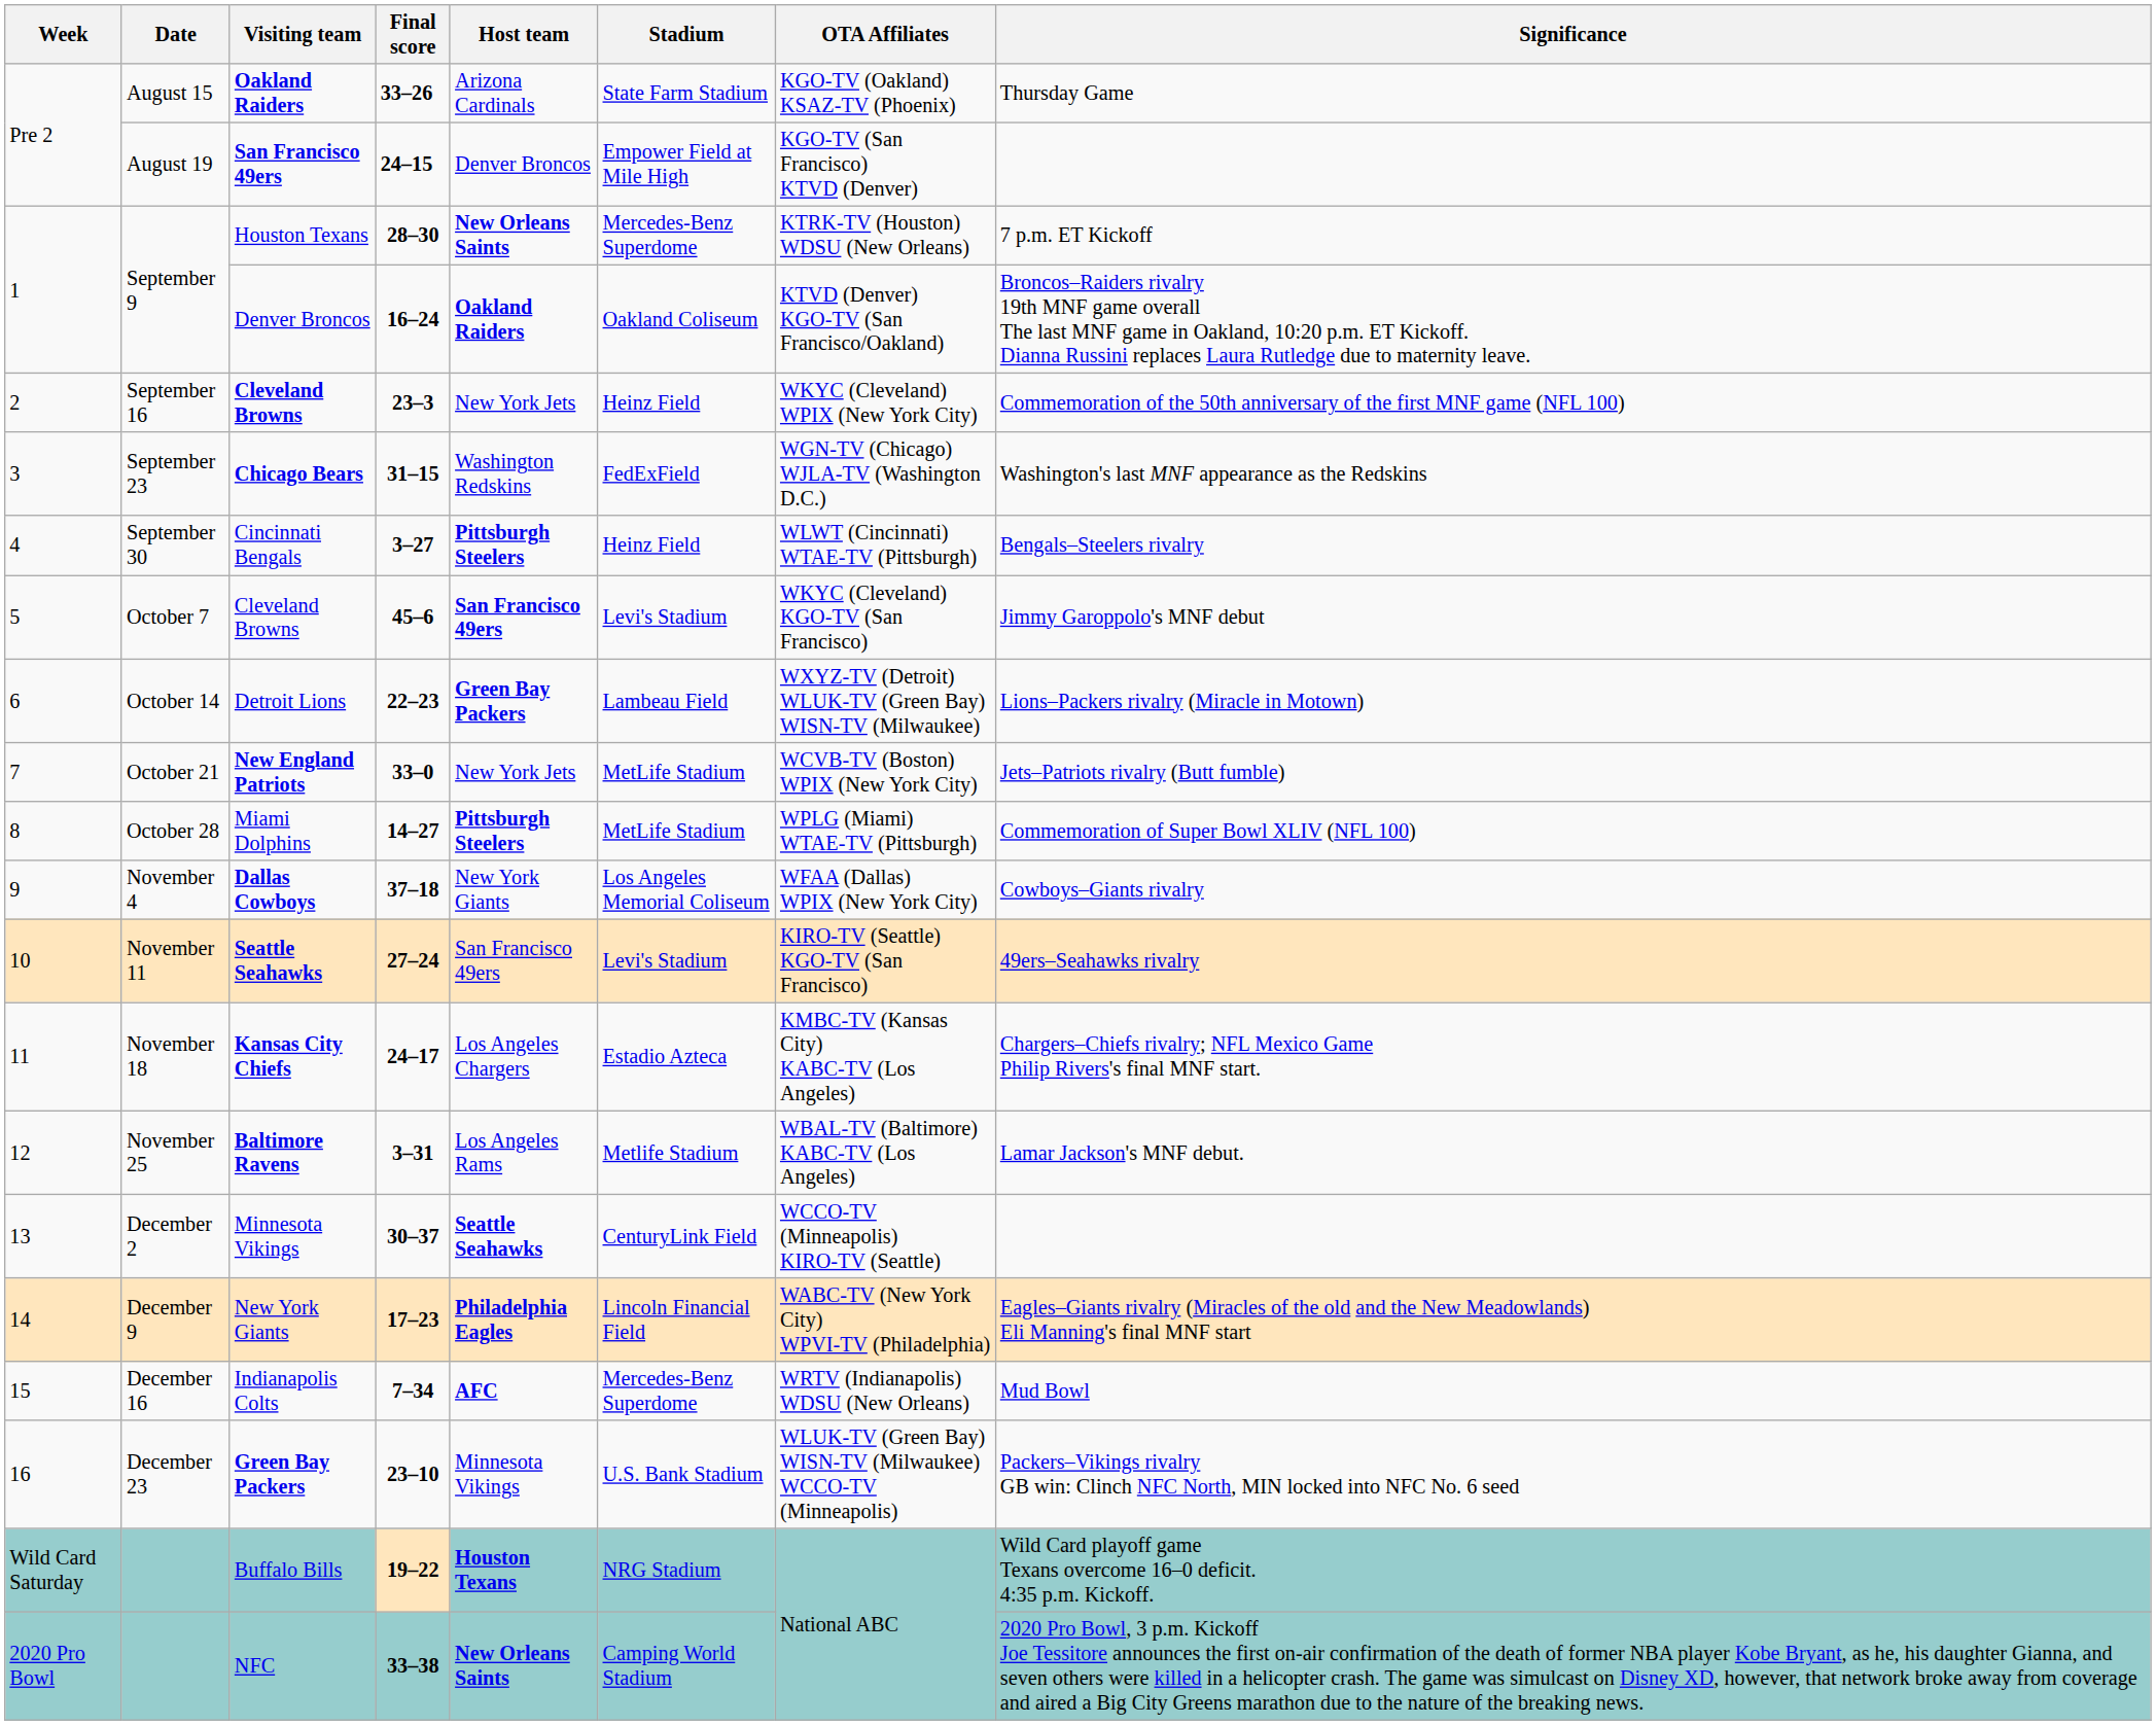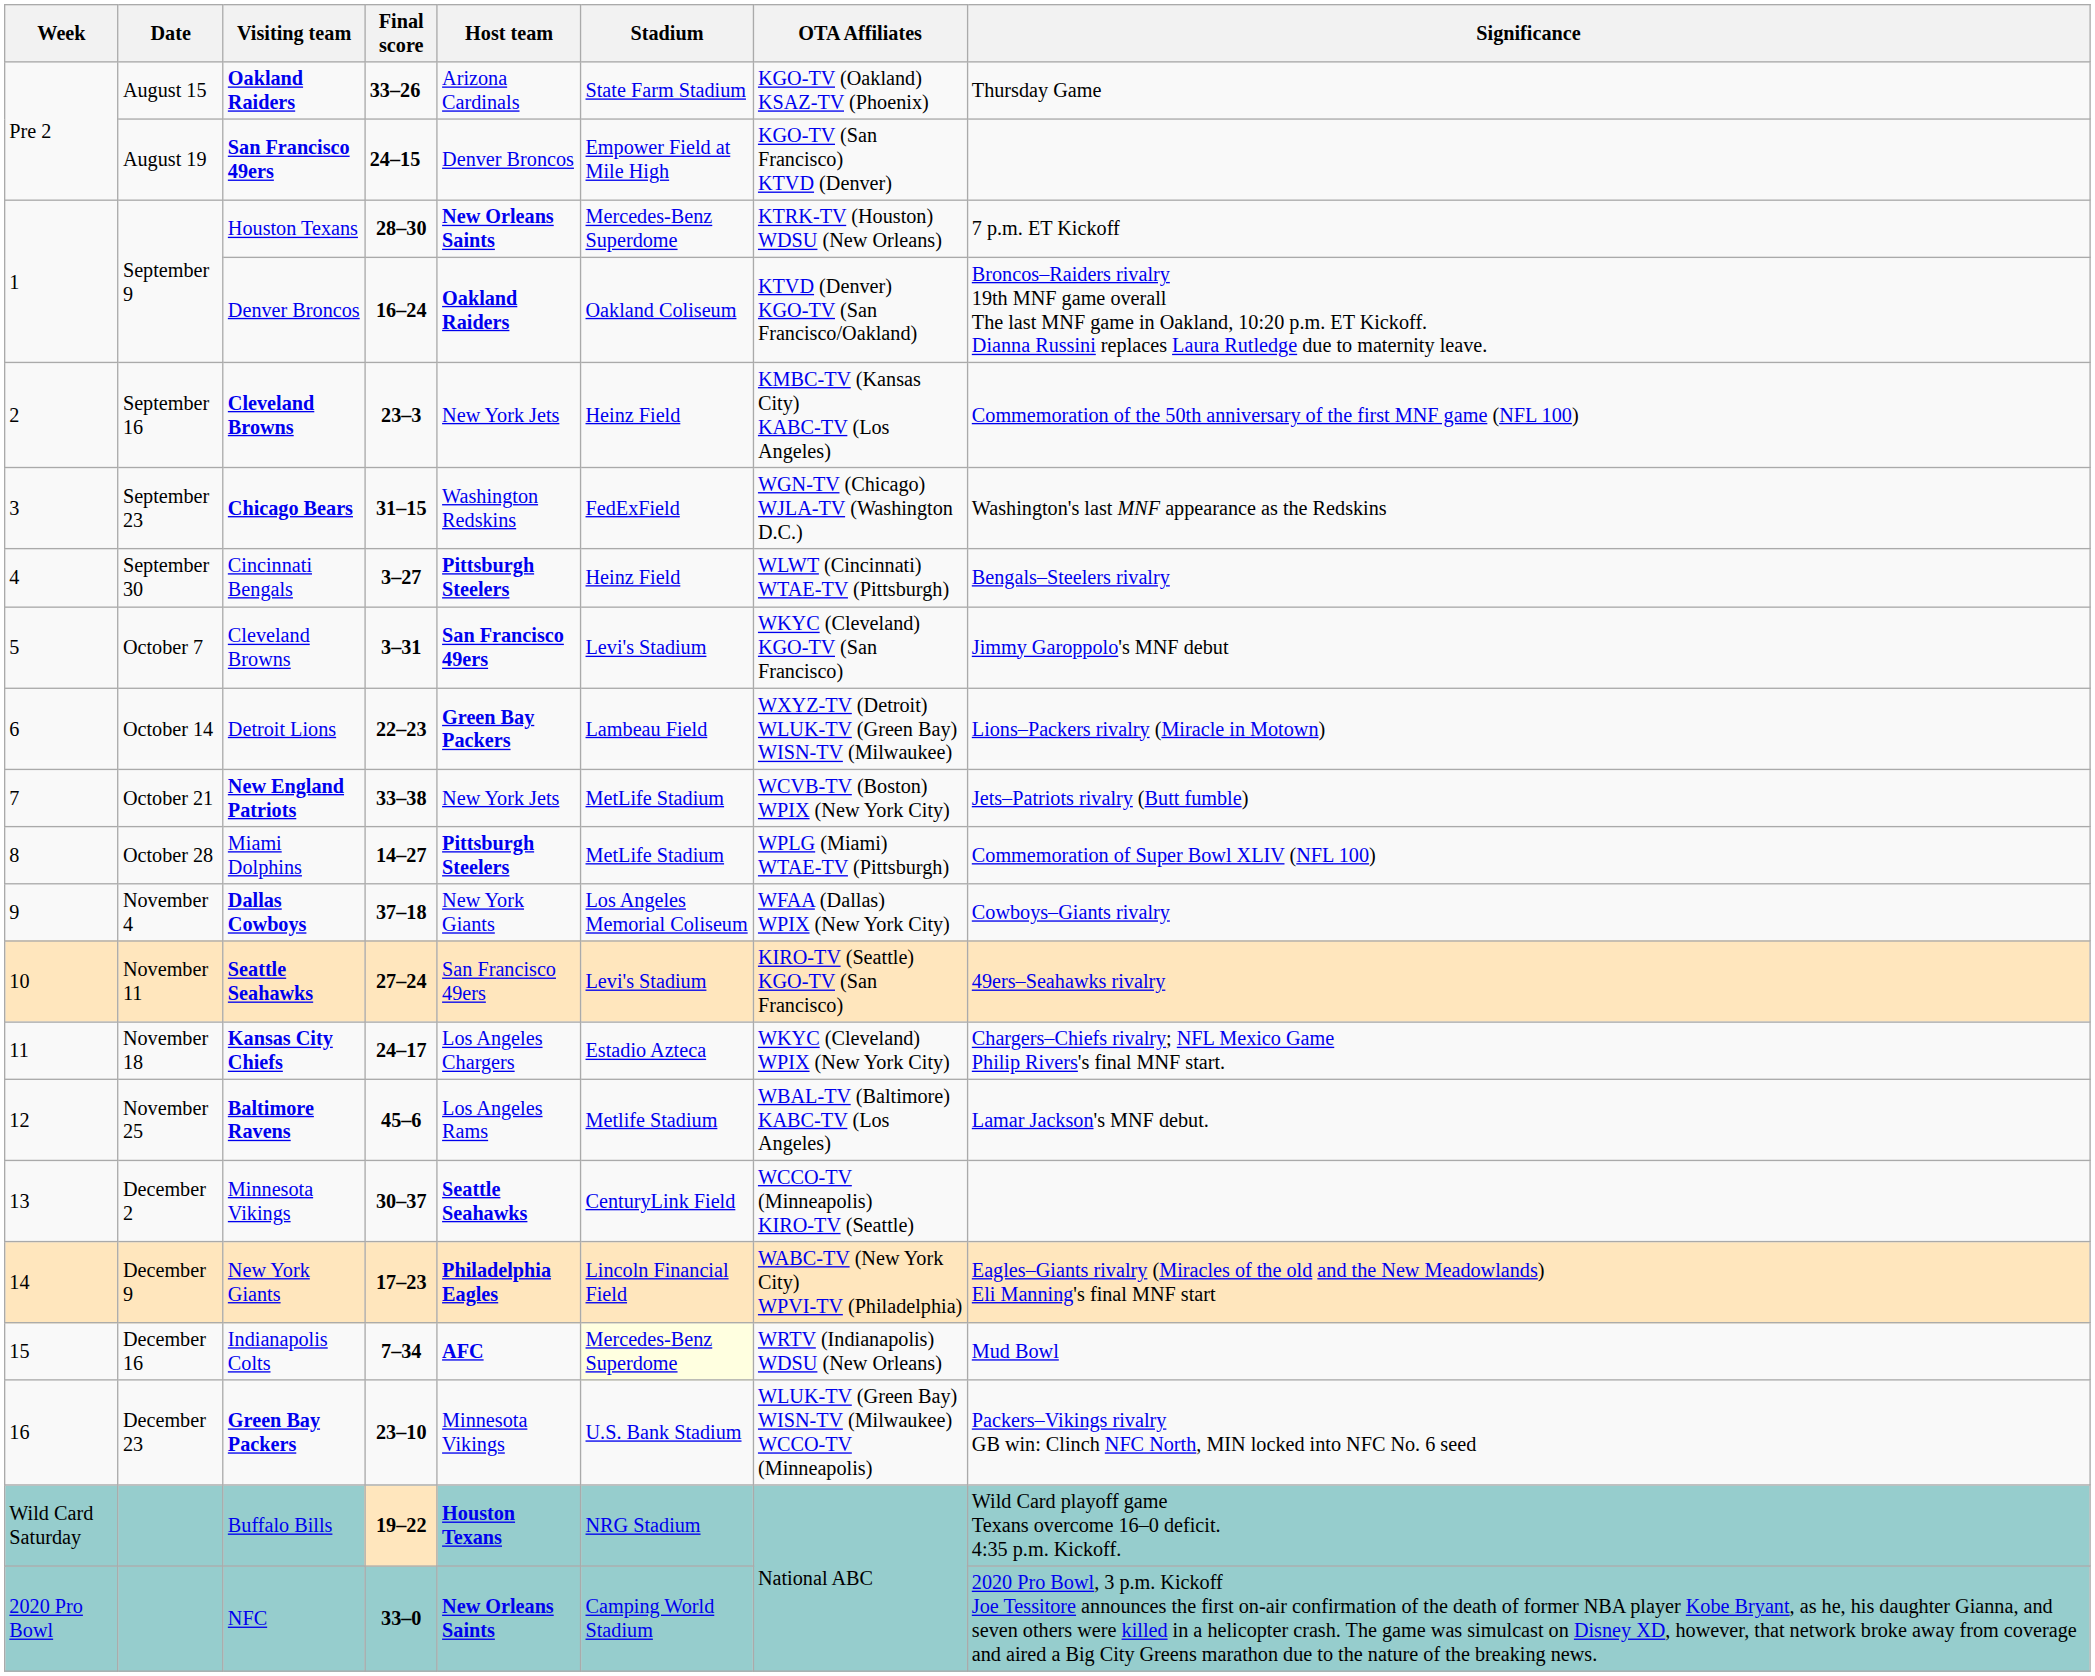 <table class="wikitable" style="font-size: 95%;">
 <tr>
 <th>Week</th>
 <th>Date</th>
 <th>Visiting team</th>
 <th>Final score</th>
 <th>Host team</th>
 <th>Stadium</th>
 <th>OTA Affiliates</th>
 <th>Significance</th>
 </tr>
 <tr>
 <td rowspan="2">Pre 2</td>
 <td>August 15</td>
 <td><strong><a href='#'>Oakland Raiders</a></strong></td>
 <td><strong>33–26</strong></td>
 <td><a href='#'>Arizona Cardinals</a></td>
 <td><a href='#'>State Farm Stadium</a></td>
 <td><a href='#'>KGO-TV</a> (Oakland)<br><a href='#'>KSAZ-TV</a> (Phoenix)</td>
 <td>Thursday Game</td>
 </tr>
 <tr>
 <td>August 19</td>
 <td><strong><a href='#'>San Francisco 49ers</a></strong></td>
 <td><strong>24–15</strong></td>
 <td><a href='#'>Denver Broncos</a></td>
 <td><a href='#'>Empower Field at Mile High</a></td>
 <td><a href='#'>KGO-TV</a> (San Francisco)<br><a href='#'>KTVD</a> (Denver)</td>
 <td></td>
 </tr>
 <tr>
 <td rowspan="2">1</td>
 <td rowspan="2">September 9</td>
 <td><a href='#'>Houston Texans</a></td>
 <td align="center"><strong>28–30</strong></td>
 <td><strong><a href='#'>New Orleans Saints</a></strong></td>
 <td><a href='#'>Mercedes-Benz Superdome</a></td>
 <td><a href='#'>KTRK-TV</a> (Houston)<br><a href='#'>WDSU</a> (New Orleans)</td>
 <td>7 p.m. ET Kickoff</td>
 </tr>
 <tr>
 <td><a href='#'>Denver Broncos</a></td>
 <td align="center"><strong>16–24</strong></td>
 <td><strong><a href='#'>Oakland Raiders</a></strong></td>
 <td><a href='#'>Oakland Coliseum</a></td>
 <td><a href='#'>KTVD</a> (Denver)<br><a href='#'>KGO-TV</a> (San Francisco/Oakland)</td>
 <td><a href='#'>Broncos–Raiders rivalry</a><br>19th MNF game overall<br>The last MNF game in Oakland, 10:20 p.m. ET Kickoff.<br><a href='#'>Dianna Russini</a> replaces <a href='#'>Laura Rutledge</a> due to maternity leave.</td>
 </tr>
 <tr>
 <td>2</td>
 <td>September 16</td>
 <td><strong><a href='#'>Cleveland Browns</a></strong></td>
 <td align="center"><strong>23–3</strong></td>
 <td><a href='#'>New York Jets</a></td>
 <td><a href='#'>Heinz Field</a></td>
-<td><a href='#'>WKYC</a> (Cleveland)<br><a href='#'>WPIX</a> (New York City)</td>
+<td><a href='#'>KMBC-TV</a> (Kansas City)<br><a href='#'>KABC-TV</a> (Los Angeles)</td>
 <td><a href='#'>Commemoration of the 50th anniversary of the first MNF game</a> (<a href='#'>NFL 100</a>)</td>
 </tr>
 <tr>
 <td>3</td>
 <td>September 23</td>
 <td><strong><a href='#'>Chicago Bears</a></strong></td>
 <td align="center"><strong>31–15</strong></td>
 <td><a href='#'>Washington Redskins</a></td>
 <td><a href='#'>FedExField</a></td>
 <td><a href='#'>WGN-TV</a> (Chicago)<br><a href='#'>WJLA-TV</a> (Washington D.C.)</td>
 <td>Washington's last <em>MNF</em> appearance as the Redskins</td>
 </tr>
 <tr>
 <td>4</td>
 <td>September 30</td>
 <td><a href='#'>Cincinnati Bengals</a></td>
 <td align="center"><strong>3–27</strong></td>
 <td><strong><a href='#'>Pittsburgh Steelers</a></strong></td>
 <td><a href='#'>Heinz Field</a></td>
 <td><a href='#'>WLWT</a> (Cincinnati)<br><a href='#'>WTAE-TV</a> (Pittsburgh)</td>
 <td><a href='#'>Bengals–Steelers rivalry</a></td>
 </tr>
 <tr>
 <td>5</td>
 <td>October 7</td>
 <td><a href='#'>Cleveland Browns</a></td>
-<td align="center"><strong>45–6</strong></td>
+<td align="center"><strong>3–31</strong></td>
 <td><strong><a href='#'>San Francisco 49ers</a></strong></td>
 <td><a href='#'>Levi's Stadium</a></td>
 <td><a href='#'>WKYC</a> (Cleveland)<br><a href='#'>KGO-TV</a> (San Francisco)</td>
 <td><a href='#'>Jimmy Garoppolo</a>'s MNF debut</td>
 </tr>
 <tr>
 <td>6</td>
 <td>October 14</td>
 <td><a href='#'>Detroit Lions</a></td>
 <td align="center"><strong>22–23</strong></td>
 <td><strong><a href='#'>Green Bay Packers</a></strong></td>
 <td><a href='#'>Lambeau Field</a></td>
 <td><a href='#'>WXYZ-TV</a> (Detroit)<br><a href='#'>WLUK-TV</a> (Green Bay)<br><a href='#'>WISN-TV</a> (Milwaukee)</td>
 <td><a href='#'>Lions–Packers rivalry</a> (<a href='#'>Miracle in Motown</a>)</td>
 </tr>
 <tr>
 <td>7</td>
 <td>October 21</td>
 <td><strong><a href='#'>New England Patriots</a></strong></td>
-<td align="center"><strong>33–0</strong></td>
+<td align="center"><strong>33–38</strong></td>
 <td><a href='#'>New York Jets</a></td>
 <td><a href='#'>MetLife Stadium</a></td>
 <td><a href='#'>WCVB-TV</a> (Boston)<br><a href='#'>WPIX</a> (New York City)</td>
 <td><a href='#'>Jets–Patriots rivalry</a> (<a href='#'>Butt fumble</a>)</td>
 </tr>
 <tr>
 <td>8</td>
 <td>October 28</td>
 <td><a href='#'>Miami Dolphins</a></td>
 <td align="center"><strong>14–27</strong></td>
 <td><strong><a href='#'>Pittsburgh Steelers</a></strong></td>
 <td><a href='#'>MetLife Stadium</a></td>
 <td><a href='#'>WPLG</a> (Miami)<br><a href='#'>WTAE-TV</a> (Pittsburgh)</td>
 <td><a href='#'>Commemoration of Super Bowl XLIV</a> (<a href='#'>NFL 100</a>)</td>
 </tr>
 <tr>
 <td>9</td>
 <td>November 4</td>
 <td><strong><a href='#'>Dallas Cowboys</a></strong></td>
 <td align="center"><strong>37–18</strong></td>
 <td><a href='#'>New York Giants</a></td>
 <td><a href='#'>Los Angeles Memorial Coliseum</a></td>
 <td><a href='#'>WFAA</a> (Dallas)<br><a href='#'>WPIX</a> (New York City)</td>
 <td><a href='#'>Cowboys–Giants rivalry</a></td>
 </tr>
 <tr -- bgcolor="#FFE6BD">
 <td>10</td>
 <td>November 11</td>
 <td><strong><a href='#'>Seattle Seahawks</a></strong></td>
 <td align="center"><strong>27–24</strong></td>
 <td><a href='#'>San Francisco 49ers</a></td>
 <td><a href='#'>Levi's Stadium</a></td>
 <td><a href='#'>KIRO-TV</a> (Seattle)<br><a href='#'>KGO-TV</a> (San Francisco)</td>
 <td><a href='#'>49ers–Seahawks rivalry</a></td>
 </tr>
 <tr>
 <td>11</td>
 <td>November 18</td>
 <td><strong><a href='#'>Kansas City Chiefs</a></strong></td>
 <td align="center"><strong>24–17</strong></td>
 <td><a href='#'>Los Angeles Chargers</a></td>
 <td><a href='#'>Estadio Azteca</a></td>
-<td><a href='#'>KMBC-TV</a> (Kansas City)<br><a href='#'>KABC-TV</a> (Los Angeles)</td>
+<td><a href='#'>WKYC</a> (Cleveland)<br><a href='#'>WPIX</a> (New York City)</td>
 <td><a href='#'>Chargers–Chiefs rivalry</a>; <a href='#'>NFL Mexico Game</a><br><a href='#'>Philip Rivers</a>'s final MNF start.</td>
 </tr>
 <tr>
 <td>12</td>
 <td>November 25</td>
 <td><strong><a href='#'>Baltimore Ravens</a></strong></td>
-<td align="center"><strong>3–31</strong></td>
+<td align="center"><strong>45–6</strong></td>
 <td><a href='#'>Los Angeles Rams</a></td>
 <td><a href='#'>Metlife Stadium</a></td>
 <td><a href='#'>WBAL-TV</a> (Baltimore)<br><a href='#'>KABC-TV</a> (Los Angeles)</td>
 <td><a href='#'>Lamar Jackson</a>'s MNF debut.</td>
 </tr>
 <tr>
 <td>13</td>
 <td>December 2</td>
 <td><a href='#'>Minnesota Vikings</a></td>
 <td align="center"><strong>30–37</strong></td>
 <td><strong><a href='#'>Seattle Seahawks</a></strong></td>
 <td><a href='#'>CenturyLink Field</a></td>
 <td><a href='#'>WCCO-TV</a> (Minneapolis)<br><a href='#'>KIRO-TV</a> (Seattle)</td>
 <td></td>
 </tr>
 <tr -- bgcolor="#FFE6BD">
 <td>14</td>
 <td>December 9</td>
 <td><a href='#'>New York Giants</a></td>
 <td align="center"><strong>17–23</strong></td>
 <td><strong><a href='#'>Philadelphia Eagles</a></strong></td>
 <td><a href='#'>Lincoln Financial Field</a></td>
 <td><a href='#'>WABC-TV</a> (New York City)<br><a href='#'>WPVI-TV</a> (Philadelphia)</td>
 <td><a href='#'>Eagles–Giants rivalry</a> (<a href='#'>Miracles of the old</a> <a href='#'>and the New Meadowlands</a>)<br><a href='#'>Eli Manning</a>'s final MNF start</td>
 </tr>
 <tr>
 <td>15</td>
 <td>December 16</td>
 <td><a href='#'>Indianapolis Colts</a></td>
 <td align="center"><strong>7–34</strong></td>
 <td><strong><a href='#'>AFC</a></strong></td>
-<td><a href='#'>Mercedes-Benz Superdome</a></td>
+<td style="background: lightyellow;"><a href='#'>Mercedes-Benz Superdome</a></td>
 <td><a href='#'>WRTV</a> (Indianapolis)<br><a href='#'>WDSU</a> (New Orleans)</td>
 <td><a href='#'>Mud Bowl</a></td>
 </tr>
 <tr>
 <td>16</td>
 <td>December 23</td>
 <td><strong><a href='#'>Green Bay Packers</a></strong></td>
 <td align="center"><strong>23–10</strong></td>
 <td><a href='#'>Minnesota Vikings</a></td>
 <td><a href='#'>U.S. Bank Stadium</a></td>
 <td><a href='#'>WLUK-TV</a> (Green Bay)<br><a href='#'>WISN-TV</a> (Milwaukee)<br><a href='#'>WCCO-TV</a> (Minneapolis)</td>
 <td><a href='#'>Packers–Vikings rivalry</a><br>GB win: Clinch <a href='#'>NFC North</a>, MIN locked into NFC No. 6 seed</td>
 </tr>
 <tr bgcolor="96cdcd">
 <td>Wild Card Saturday</td>
 <td></td>
 <td><a href='#'>Buffalo Bills</a></td>
 <td align="center" bgcolor="#FFE6BD"><strong>19–22</strong></td>
 <td><strong><a href='#'>Houston Texans</a></strong></td>
 <td><a href='#'>NRG Stadium</a></td>
 <td rowspan="2">National ABC</td>
 <td>Wild Card playoff game<br>Texans overcome 16–0 deficit.<br>4:35 p.m. Kickoff.</td>
 </tr>
 <tr bgcolor="96cdcd">
 <td><a href='#'>2020 Pro Bowl</a></td>
 <td></td>
 <td><a href='#'>NFC</a></td>
-<td align="center"><strong>33–38</strong></td>
+<td align="center"><strong>33–0</strong></td>
 <td><strong><a href='#'>New Orleans Saints</a></strong></td>
 <td><a href='#'>Camping World Stadium</a></td>
 <td><a href='#'>2020 Pro Bowl</a>, 3 p.m. Kickoff<br><a href='#'>Joe Tessitore</a> announces the first on-air confirmation of the death of former NBA player <a href='#'>Kobe Bryant</a>, as he, his daughter Gianna, and seven others were <a href='#'>killed</a> in a helicopter crash. The game was simulcast on <a href='#'>Disney XD</a>, however, that network broke away from coverage and aired a Big City Greens marathon due to the nature of the breaking news.</td>
 </tr>
 </table>
